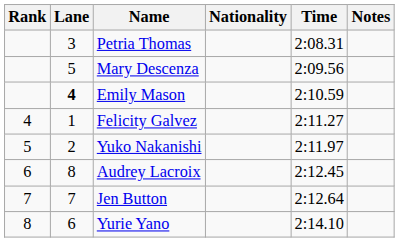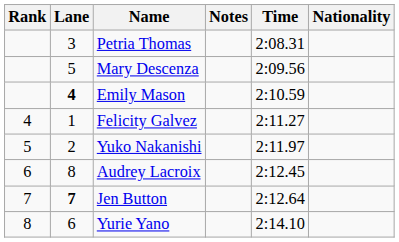 <table class="wikitable sortable" style="text-align:center">
 <tr>
 <th>Rank</th>
 <th>Lane</th>
 <th>Name</th>
+<th>Notes</th>
+<th>Time</th>
 <th>Nationality</th>
-<th>Time</th>
-<th>Notes</th>
 </tr>
 <tr>
 <td></td>
 <td>3</td>
 <td align=left><a href='#'>Petria Thomas</a></td>
+<td></td>
+<td>2:08.31</td>
 <td align=left></td>
-<td>2:08.31</td>
-<td></td>
 </tr>
 <tr>
 <td></td>
 <td>5</td>
 <td align=left><a href='#'>Mary Descenza</a></td>
+<td></td>
+<td>2:09.56</td>
 <td align=left></td>
-<td>2:09.56</td>
-<td></td>
 </tr>
 <tr>
 <td></td>
 <td><strong>4</strong></td>
 <td align=left><a href='#'>Emily Mason</a></td>
+<td></td>
+<td>2:10.59</td>
 <td align=left></td>
-<td>2:10.59</td>
-<td></td>
 </tr>
 <tr>
 <td>4</td>
 <td>1</td>
 <td align=left><a href='#'>Felicity Galvez</a></td>
+<td></td>
+<td>2:11.27</td>
 <td align=left></td>
-<td>2:11.27</td>
-<td></td>
 </tr>
 <tr>
 <td>5</td>
 <td>2</td>
 <td align=left><a href='#'>Yuko Nakanishi</a></td>
+<td></td>
+<td>2:11.97</td>
 <td align=left></td>
-<td>2:11.97</td>
-<td></td>
 </tr>
 <tr>
 <td>6</td>
 <td>8</td>
 <td align=left><a href='#'>Audrey Lacroix</a></td>
+<td></td>
+<td>2:12.45</td>
 <td align=left></td>
-<td>2:12.45</td>
-<td></td>
 </tr>
 <tr>
 <td>7</td>
-<td>7</td>
+<td><strong>7</strong></td>
 <td align=left><a href='#'>Jen Button</a></td>
+<td></td>
+<td>2:12.64</td>
 <td align=left></td>
-<td>2:12.64</td>
-<td></td>
 </tr>
 <tr>
 <td>8</td>
 <td>6</td>
 <td align=left><a href='#'>Yurie Yano</a></td>
+<td></td>
+<td>2:14.10</td>
 <td align=left></td>
-<td>2:14.10</td>
-<td></td>
 </tr>
 </table>
